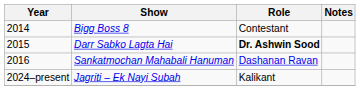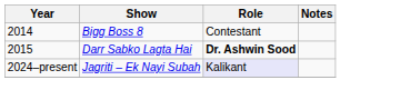 <table class="wikitable sortable">
 <tr>
 <th>Year</th>
 <th>Show</th>
 <th>Role</th>
 <th>Notes</th>
 </tr>
 <tr>
 <td>2014</td>
 <td><em><a href='#'>Bigg Boss 8</a></em></td>
 <td>Contestant</td>
 <td></td>
 </tr>
 <tr>
 <td>2015</td>
 <td><em><a href='#'>Darr Sabko Lagta Hai</a></em></td>
 <td><strong>Dr. Ashwin Sood</strong></td>
 <td></td>
 </tr>
 <tr>
-<td>2016</td>
-<td><em><a href='#'>Sankatmochan Mahabali Hanuman</a></em></td>
-<td><a href='#'>Dashanan Ravan</a></td>
-<td></td>
-</tr>
-<tr>
 <td>2024–present</td>
 <td><em><a href='#'>Jagriti – Ek Nayi Subah</a></em></td>
-<td>Kalikant</td>
+<td style="background: lavender;">Kalikant</td>
 <td></td>
 </tr>
 <tr>
 </tr>
 </table>
